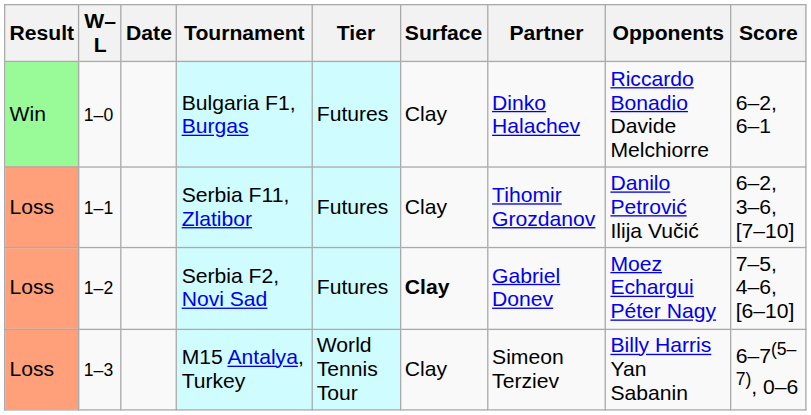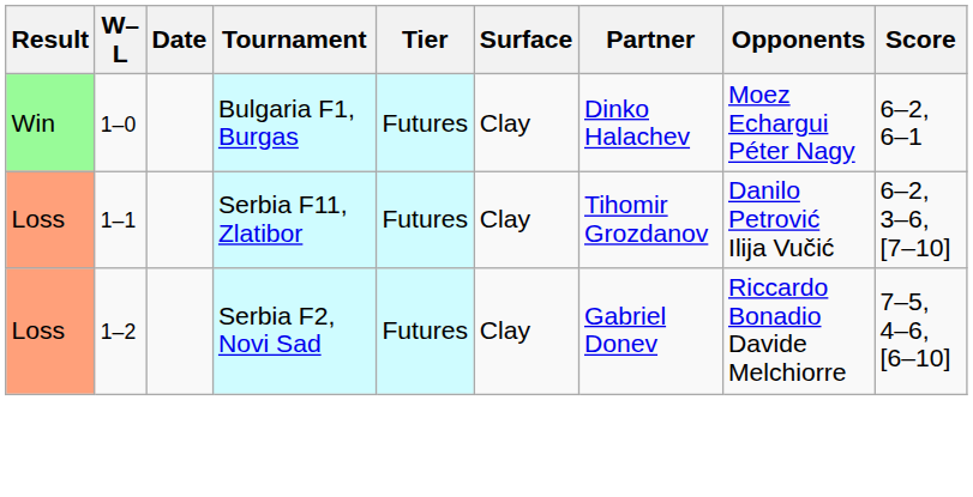 <table class="sortable wikitable">
 <tr>
 <th>Result</th>
 <th class="unsortable">W–L</th>
 <th>Date</th>
 <th>Tournament</th>
 <th>Tier</th>
 <th>Surface</th>
 <th>Partner</th>
 <th>Opponents</th>
 <th class="unsortable">Score</th>
 </tr>
 <tr>
 <td bgcolor=#98fb98>Win</td>
 <td><small>1–0</small></td>
 <td></td>
 <td style="background:#cffcff;">Bulgaria F1, <a href='#'>Burgas</a></td>
 <td style="background:#cffcff;">Futures</td>
 <td>Clay</td>
 <td> <a href='#'>Dinko Halachev</a></td>
-<td> <a href='#'>Riccardo Bonadio</a><br> Davide Melchiorre</td>
+<td> <a href='#'>Moez Echargui</a><br> <a href='#'>Péter Nagy</a></td>
 <td>6–2, 6–1</td>
 </tr>
 <tr>
 <td bgcolor=#FFA07A>Loss</td>
 <td><small>1–1</small></td>
 <td></td>
 <td style="background:#cffcff;">Serbia F11, <a href='#'>Zlatibor</a></td>
 <td style="background:#cffcff;">Futures</td>
 <td>Clay</td>
 <td> <a href='#'>Tihomir Grozdanov</a></td>
 <td> <a href='#'>Danilo Petrović</a><br> Ilija Vučić</td>
 <td>6–2, 3–6, [7–10]</td>
 </tr>
 <tr>
 <td bgcolor=#FFA07A>Loss</td>
 <td><small>1–2</small></td>
 <td></td>
 <td style="background:#cffcff;">Serbia F2, <a href='#'>Novi Sad</a></td>
 <td style="background:#cffcff;">Futures</td>
-<td><strong>Clay</strong></td>
+<td>Clay</td>
 <td> <a href='#'>Gabriel Donev</a></td>
-<td> <a href='#'>Moez Echargui</a><br> <a href='#'>Péter Nagy</a></td>
+<td> <a href='#'>Riccardo Bonadio</a><br> Davide Melchiorre</td>
 <td>7–5, 4–6, [6–10]</td>
 </tr>
-<tr>
-<td bgcolor=#FFA07A>Loss</td>
-<td><small>1–3</small></td>
-<td></td>
-<td style="background:#cffcff;">M15 <a href='#'>Antalya</a>, Turkey</td>
-<td style="background:#cffcff;">World Tennis Tour</td>
-<td>Clay</td>
-<td> Simeon Terziev</td>
-<td> <a href='#'>Billy Harris</a><br> Yan Sabanin</td>
-<td>6–7<sup>(5–7)</sup>, 0–6</td>
-</tr>
 </table>
